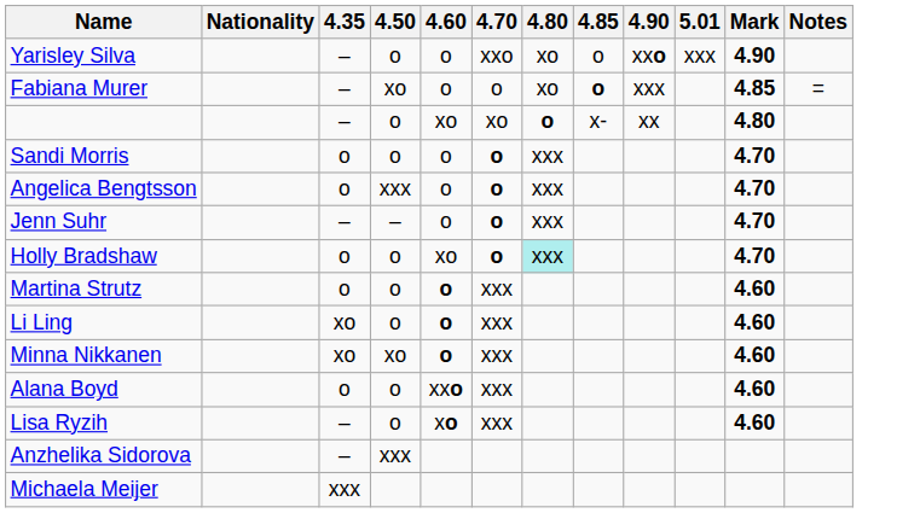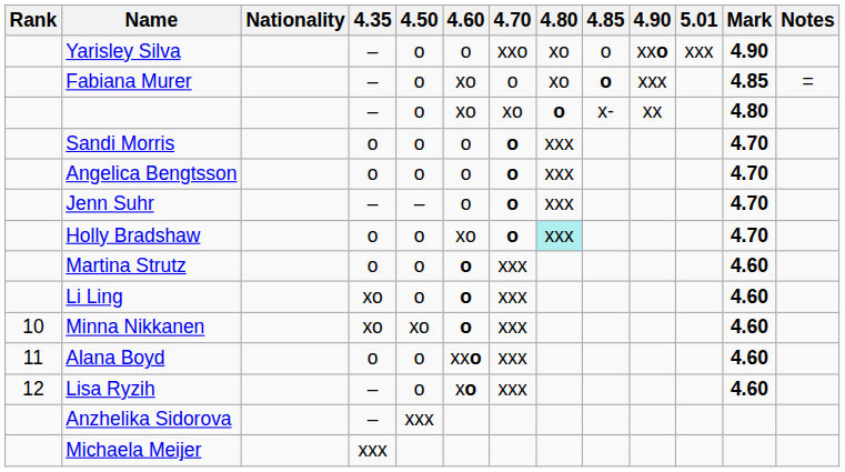 <table class="wikitable sortable" style="text-align:center">
 <tr>
+<th>Rank</th>
 <th>Name</th>
 <th>Nationality</th>
 <th>4.35</th>
 <th>4.50</th>
 <th>4.60</th>
 <th>4.70</th>
 <th>4.80</th>
 <th>4.85</th>
 <th>4.90</th>
 <th>5.01</th>
 <th>Mark</th>
 <th>Notes</th>
 </tr>
 <tr>
+<td></td>
 <td align=left><a href='#'>Yarisley Silva</a></td>
 <td align=left></td>
 <td>–</td>
 <td>o</td>
 <td>o</td>
 <td>xxo</td>
 <td>xo</td>
 <td>o</td>
 <td>xx<strong>o</strong></td>
 <td>xxx</td>
 <td><strong>4.90</strong></td>
 <td></td>
 </tr>
 <tr>
+<td></td>
 <td align=left><a href='#'>Fabiana Murer</a></td>
 <td align=left></td>
 <td>–</td>
+<td>o</td>
 <td>xo</td>
-<td>o</td>
 <td>o</td>
 <td>xo</td>
 <td><strong>o </strong></td>
 <td>xxx</td>
 <td></td>
 <td><strong>4.85</strong></td>
 <td>=</td>
 </tr>
 <tr>
+<td></td>
 <td align=left></td>
 <td align=left></td>
 <td>–</td>
 <td>o</td>
 <td>xo</td>
 <td>xo</td>
 <td><strong>o </strong></td>
 <td>x-</td>
 <td>xx</td>
 <td></td>
 <td><strong>4.80</strong></td>
 <td></td>
 </tr>
 <tr>
+<td></td>
 <td align=left><a href='#'>Sandi Morris</a></td>
 <td align=left></td>
 <td>o</td>
 <td>o</td>
 <td>o</td>
 <td><strong>o </strong></td>
 <td>xxx</td>
 <td></td>
 <td></td>
 <td></td>
 <td><strong>4.70</strong></td>
 <td></td>
 </tr>
 <tr>
+<td></td>
 <td align=left><a href='#'>Angelica Bengtsson</a></td>
 <td align=left></td>
 <td>o</td>
-<td>xxx</td>
+<td>o</td>
 <td>o</td>
 <td><strong>o </strong></td>
 <td>xxx</td>
 <td></td>
 <td></td>
 <td></td>
 <td><strong>4.70</strong></td>
 <td></td>
 </tr>
 <tr>
+<td></td>
 <td align=left><a href='#'>Jenn Suhr</a></td>
 <td align=left></td>
 <td>–</td>
 <td>–</td>
 <td>o</td>
 <td><strong>o </strong></td>
 <td>xxx</td>
 <td></td>
 <td></td>
 <td></td>
 <td><strong>4.70</strong></td>
 <td></td>
 </tr>
 <tr>
+<td></td>
 <td align=left><a href='#'>Holly Bradshaw</a></td>
 <td align=left></td>
 <td>o</td>
 <td>o</td>
 <td>xo</td>
 <td><strong>o </strong></td>
 <td style="background: paleturquoise;">xxx</td>
 <td></td>
 <td></td>
 <td></td>
 <td><strong>4.70</strong></td>
 <td></td>
 </tr>
 <tr>
+<td></td>
 <td align=left><a href='#'>Martina Strutz</a></td>
 <td align=left></td>
 <td>o</td>
 <td>o</td>
 <td><strong>o </strong></td>
 <td>xxx</td>
 <td></td>
 <td></td>
 <td></td>
 <td></td>
 <td><strong>4.60</strong></td>
 <td></td>
 </tr>
 <tr>
+<td></td>
 <td align=left><a href='#'>Li Ling</a></td>
 <td align=left></td>
 <td>xo</td>
 <td>o</td>
 <td><strong>o </strong></td>
 <td>xxx</td>
 <td></td>
 <td></td>
 <td></td>
 <td></td>
 <td><strong>4.60</strong></td>
 <td></td>
 </tr>
 <tr>
+<td>10</td>
 <td align=left><a href='#'>Minna Nikkanen</a></td>
 <td align=left></td>
 <td>xo</td>
 <td>xo</td>
 <td><strong>o </strong></td>
 <td>xxx</td>
 <td></td>
 <td></td>
 <td></td>
 <td></td>
 <td><strong>4.60</strong></td>
 <td></td>
 </tr>
 <tr>
+<td>11</td>
 <td align=left><a href='#'>Alana Boyd</a></td>
 <td align=left></td>
 <td>o</td>
 <td>o</td>
 <td>xx<strong>o</strong></td>
 <td>xxx</td>
 <td></td>
 <td></td>
 <td></td>
 <td></td>
 <td><strong>4.60</strong></td>
 <td></td>
 </tr>
 <tr>
+<td>12</td>
 <td align=left><a href='#'>Lisa Ryzih</a></td>
 <td align=left></td>
 <td>–</td>
 <td>o</td>
 <td>x<strong>o</strong></td>
 <td>xxx</td>
 <td></td>
 <td></td>
 <td></td>
 <td></td>
 <td><strong>4.60</strong></td>
 <td></td>
 </tr>
 <tr>
+<td></td>
 <td align=left><a href='#'>Anzhelika Sidorova</a></td>
 <td align=left></td>
 <td>–</td>
 <td>xxx</td>
 <td></td>
 <td></td>
 <td></td>
 <td></td>
 <td></td>
 <td></td>
 <td><strong></strong></td>
 <td></td>
 </tr>
 <tr>
+<td></td>
 <td align=left><a href='#'>Michaela Meijer</a></td>
 <td align=left></td>
 <td>xxx</td>
 <td></td>
 <td></td>
 <td></td>
 <td></td>
 <td></td>
 <td></td>
 <td></td>
 <td><strong></strong></td>
 <td></td>
 </tr>
 </table>
